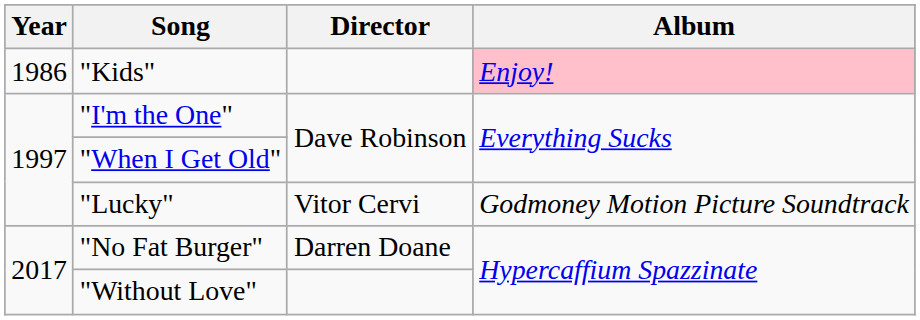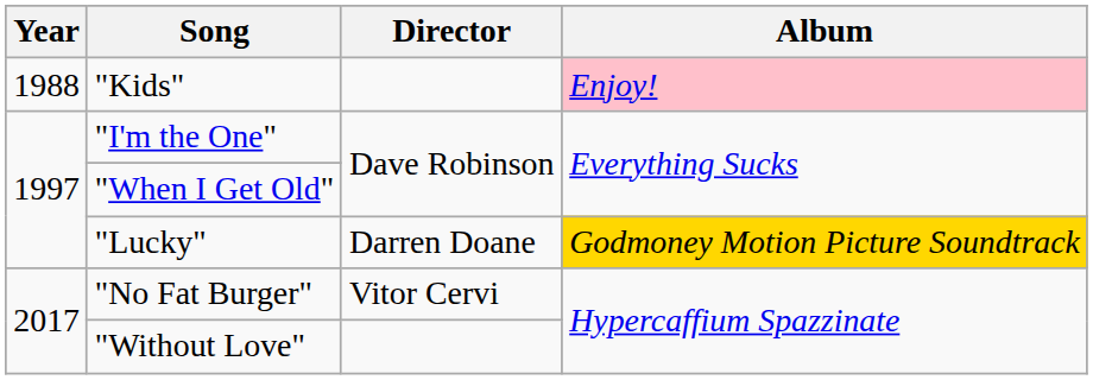 <table class="wikitable">
 <tr>
 <th>Year</th>
 <th>Song</th>
 <th>Director</th>
 <th>Album</th>
 </tr>
 <tr>
-<td>1986</td>
+<td>1988</td>
 <td>"Kids"</td>
 <td></td>
 <td style="background: pink;"><em><a href='#'>Enjoy!</a></em></td>
 </tr>
 <tr>
 <td rowspan="3">1997</td>
 <td>"<a href='#'>I'm the One</a>"</td>
 <td rowspan="2">Dave Robinson</td>
 <td rowspan="2"><em><a href='#'>Everything Sucks</a></em></td>
 </tr>
 <tr>
 <td>"<a href='#'>When I Get Old</a>"</td>
 </tr>
 <tr>
 <td>"Lucky"</td>
-<td>Vitor Cervi</td>
-<td><em>Godmoney Motion Picture Soundtrack</em></td>
+<td>Darren Doane</td>
+<td style="background: gold;"><em>Godmoney Motion Picture Soundtrack</em></td>
 </tr>
 <tr>
 <td rowspan="2">2017</td>
 <td>"No Fat Burger"</td>
-<td>Darren Doane</td>
+<td>Vitor Cervi</td>
 <td rowspan="2"><em><a href='#'>Hypercaffium Spazzinate</a></em></td>
 </tr>
 <tr>
 <td>"Without Love"</td>
 <td></td>
 </tr>
 </table>
